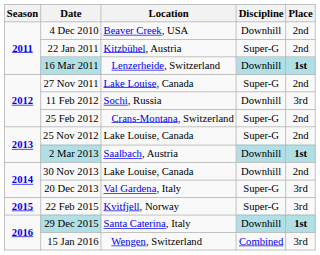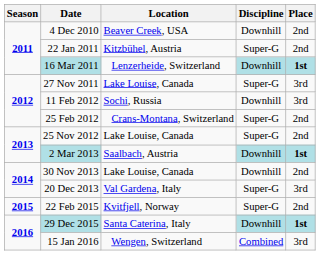 <table class="wikitable" style="text-align:center; font-size:95%;">
 <tr>
 <th>Season</th>
 <th>Date</th>
 <th>Location</th>
 <th>Discipline</th>
 <th>Place</th>
 </tr>
 <tr>
 <td rowspan=3><strong><a href='#'>2011</a></strong></td>
 <td align=right>4 Dec 2010</td>
 <td align=left> <a href='#'>Beaver Creek</a>, USA</td>
 <td>Downhill</td>
 <td>2nd</td>
 </tr>
 <tr>
 <td align=right>22 Jan 2011</td>
 <td align=left> <a href='#'>Kitzbühel</a>, Austria</td>
 <td>Super-G</td>
 <td>2nd</td>
 </tr>
 <tr>
 <td align=right bgcolor="#BOEOE6">16 Mar 2011</td>
 <td align=left>   <a href='#'>Lenzerheide</a>, Switzerland</td>
 <td bgcolor="#BOEOE6">Downhill</td>
 <td bgcolor="#BOEOE6"><strong>1st</strong></td>
 </tr>
 <tr>
 <td rowspan=3 align=center><strong><a href='#'>2012</a></strong></td>
 <td align=right>27 Nov 2011</td>
 <td align=left> <a href='#'>Lake Louise</a>, Canada</td>
 <td>Super-G</td>
-<td>2nd</td>
+<td>3rd</td>
 </tr>
 <tr>
 <td align=right>11 Feb 2012</td>
 <td align=left> <a href='#'>Sochi</a>, Russia</td>
 <td>Downhill</td>
 <td>3rd</td>
 </tr>
 <tr>
 <td align=right>25 Feb 2012</td>
 <td align=left>   <a href='#'>Crans-Montana</a>, Switzerland</td>
 <td>Super-G</td>
 <td>2nd</td>
 </tr>
 <tr>
 <td rowspan=2 align=center><strong><a href='#'>2013</a></strong></td>
 <td align=right>25 Nov 2012</td>
 <td align=left> Lake Louise, Canada</td>
 <td>Super-G</td>
 <td>2nd</td>
 </tr>
 <tr>
 <td align=right bgcolor="#BOEOE6">2 Mar 2013</td>
 <td align=left> <a href='#'>Saalbach</a>, Austria</td>
 <td bgcolor="#BOEOE6">Downhill</td>
 <td bgcolor="#BOEOE6"><strong>1st</strong></td>
 </tr>
 <tr>
 <td rowspan=2><strong><a href='#'>2014</a></strong></td>
 <td align=right>30 Nov 2013</td>
 <td align=left> Lake Louise, Canada</td>
 <td>Downhill</td>
 <td>2nd</td>
 </tr>
 <tr>
 <td align=right>20 Dec 2013</td>
 <td align=left> <a href='#'>Val Gardena</a>, Italy</td>
 <td>Super-G</td>
 <td>3rd</td>
 </tr>
 <tr>
 <td><strong><a href='#'>2015</a></strong></td>
 <td align=right>22 Feb 2015</td>
 <td align=left> <a href='#'>Kvitfjell</a>, Norway</td>
 <td>Super-G</td>
-<td>3rd</td>
+<td>2nd</td>
 </tr>
 <tr>
 <td rowspan=2><strong><a href='#'>2016</a></strong></td>
 <td align=right bgcolor="#BOEOE6">29 Dec 2015</td>
 <td align=left> <a href='#'>Santa Caterina</a>, Italy</td>
 <td bgcolor="#BOEOE6">Downhill</td>
 <td bgcolor="#BOEOE6"><strong>1st</strong></td>
 </tr>
 <tr>
 <td align=right>15 Jan 2016</td>
 <td align=left>   <a href='#'>Wengen</a>, Switzerland</td>
 <td><a href='#'>Combined</a></td>
 <td>3rd</td>
 </tr>
 </table>
